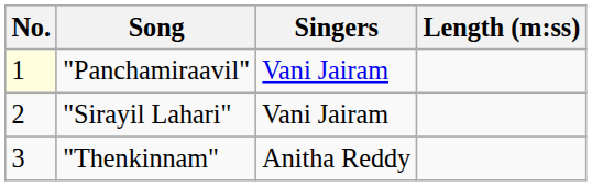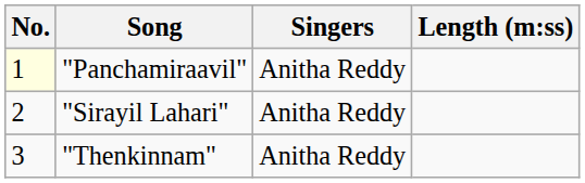 <table class="wikitable" style="font-size:95%;">
 <tr>
 <th>No.</th>
 <th>Song</th>
 <th>Singers</th>
 <th>Length (m:ss)</th>
 </tr>
 <tr>
 <td style="background: lightyellow;">1</td>
 <td>"Panchamiraavil"</td>
-<td><a href='#'>Vani Jairam</a></td>
+<td>Anitha Reddy</td>
 <td></td>
 </tr>
 <tr>
 <td>2</td>
 <td>"Sirayil Lahari"</td>
-<td>Vani Jairam</td>
+<td>Anitha Reddy</td>
 <td></td>
 </tr>
 <tr>
 <td>3</td>
 <td>"Thenkinnam"</td>
 <td>Anitha Reddy</td>
 <td></td>
 </tr>
 </table>
